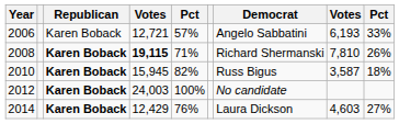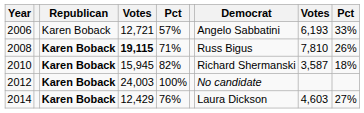 <table class="wikitable" style="margin:0.5em ; font-size:95%">
 <tr>
 <th>Year</th>
 <th></th>
 <th>Republican</th>
 <th>Votes</th>
 <th>Pct</th>
 <th></th>
 <th>Democrat</th>
 <th>Votes</th>
 <th>Pct</th>
 </tr>
 <tr>
 <td>2006</td>
 <td></td>
 <td>Karen Boback</td>
 <td>12,721</td>
 <td>57%</td>
 <td></td>
 <td>Angelo Sabbatini</td>
 <td>6,193</td>
 <td>33%</td>
 </tr>
 <tr>
 <td>2008</td>
 <td></td>
 <td><strong>Karen Boback</strong></td>
 <td><strong>19,115</strong></td>
 <td>71%</td>
 <td></td>
-<td>Richard Shermanski</td>
+<td>Russ Bigus</td>
 <td>7,810</td>
 <td>26%</td>
 </tr>
 <tr>
 <td>2010</td>
 <td></td>
 <td><strong>Karen Boback</strong></td>
 <td>15,945</td>
 <td>82%</td>
 <td></td>
-<td>Russ Bigus</td>
+<td>Richard Shermanski</td>
 <td>3,587</td>
 <td>18%</td>
 </tr>
 <tr>
 <td>2012</td>
 <td></td>
 <td><strong>Karen Boback</strong></td>
 <td>24,003</td>
 <td>100%</td>
 <td></td>
 <td><em>No candidate</em></td>
 <td></td>
 <td></td>
 </tr>
 <tr>
 <td>2014</td>
 <td></td>
 <td><strong>Karen Boback</strong></td>
 <td>12,429</td>
 <td>76%</td>
 <td></td>
 <td>Laura Dickson</td>
 <td>4,603</td>
 <td>27%</td>
 </tr>
 </table>
